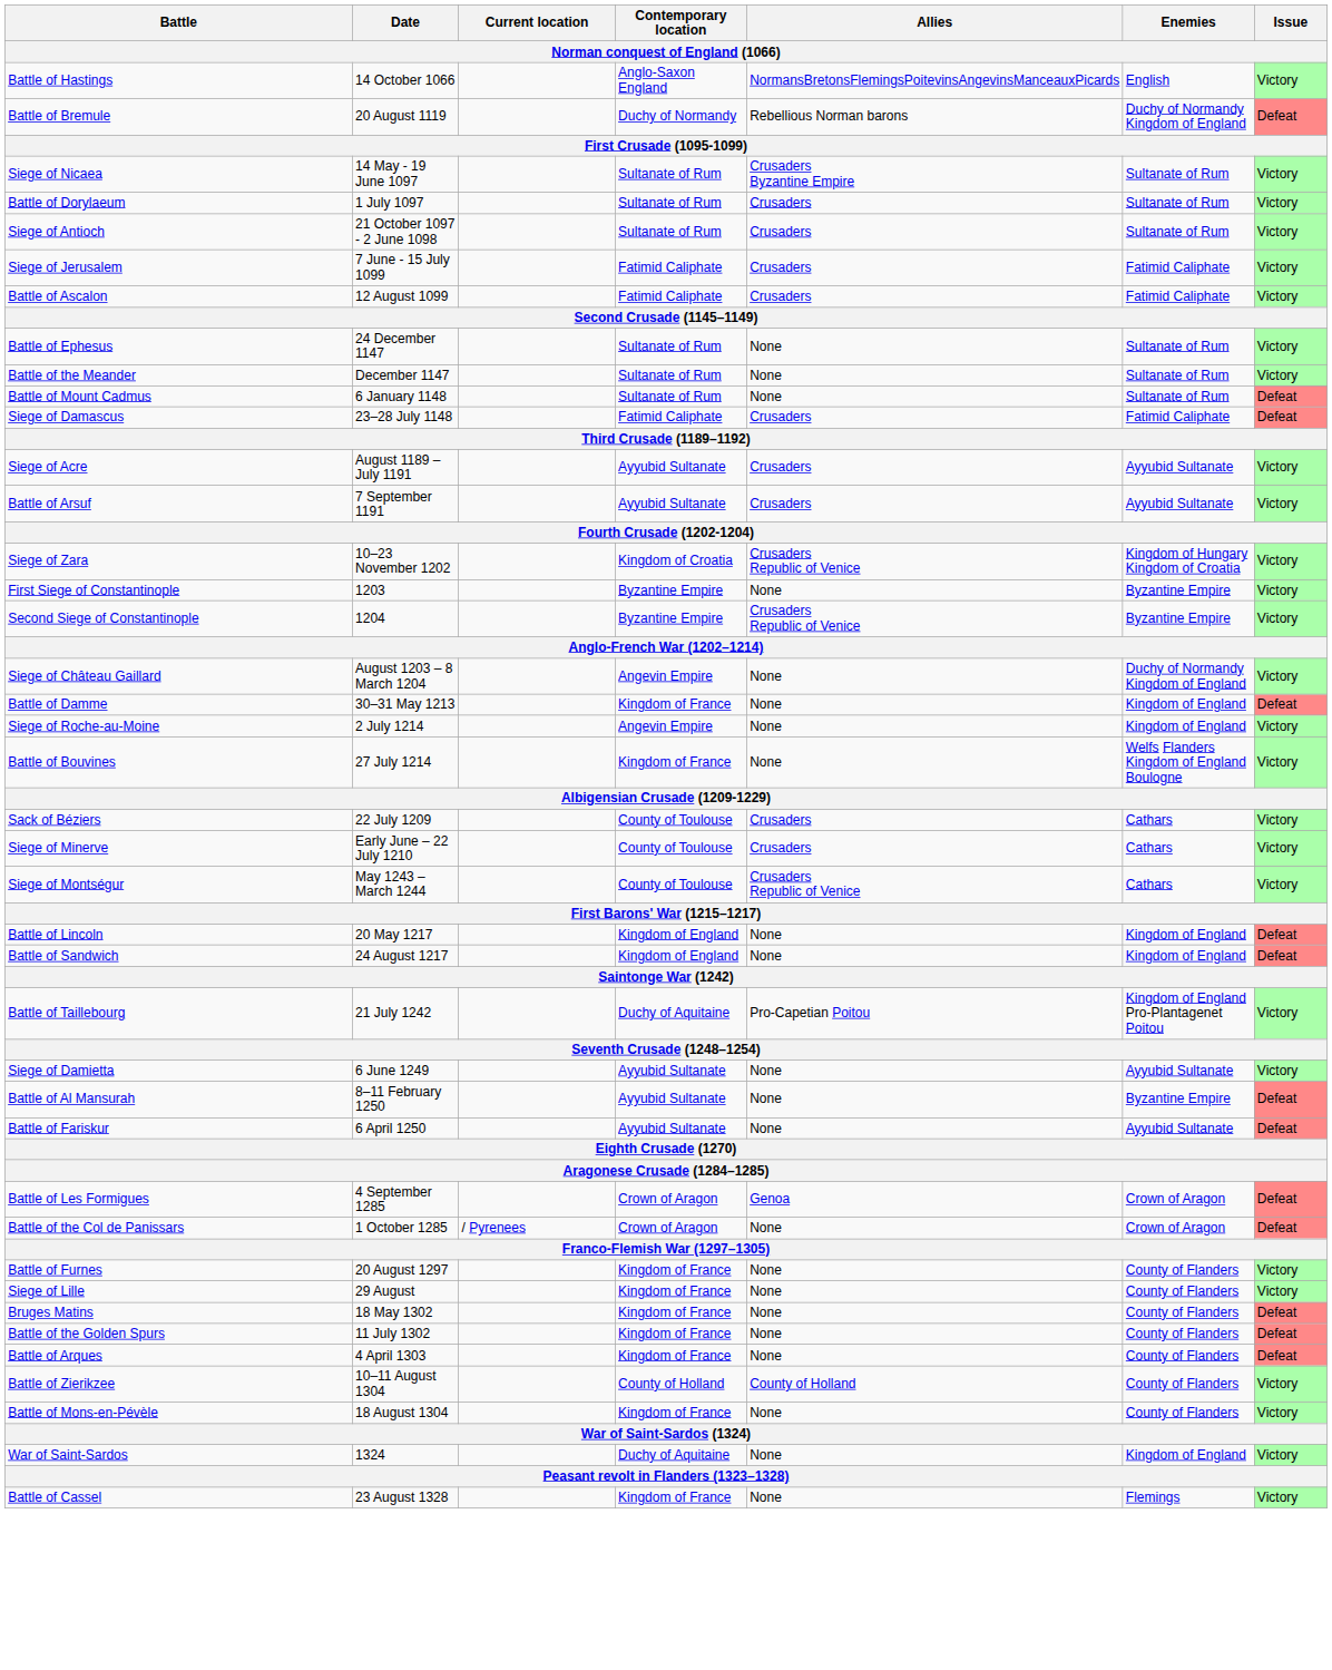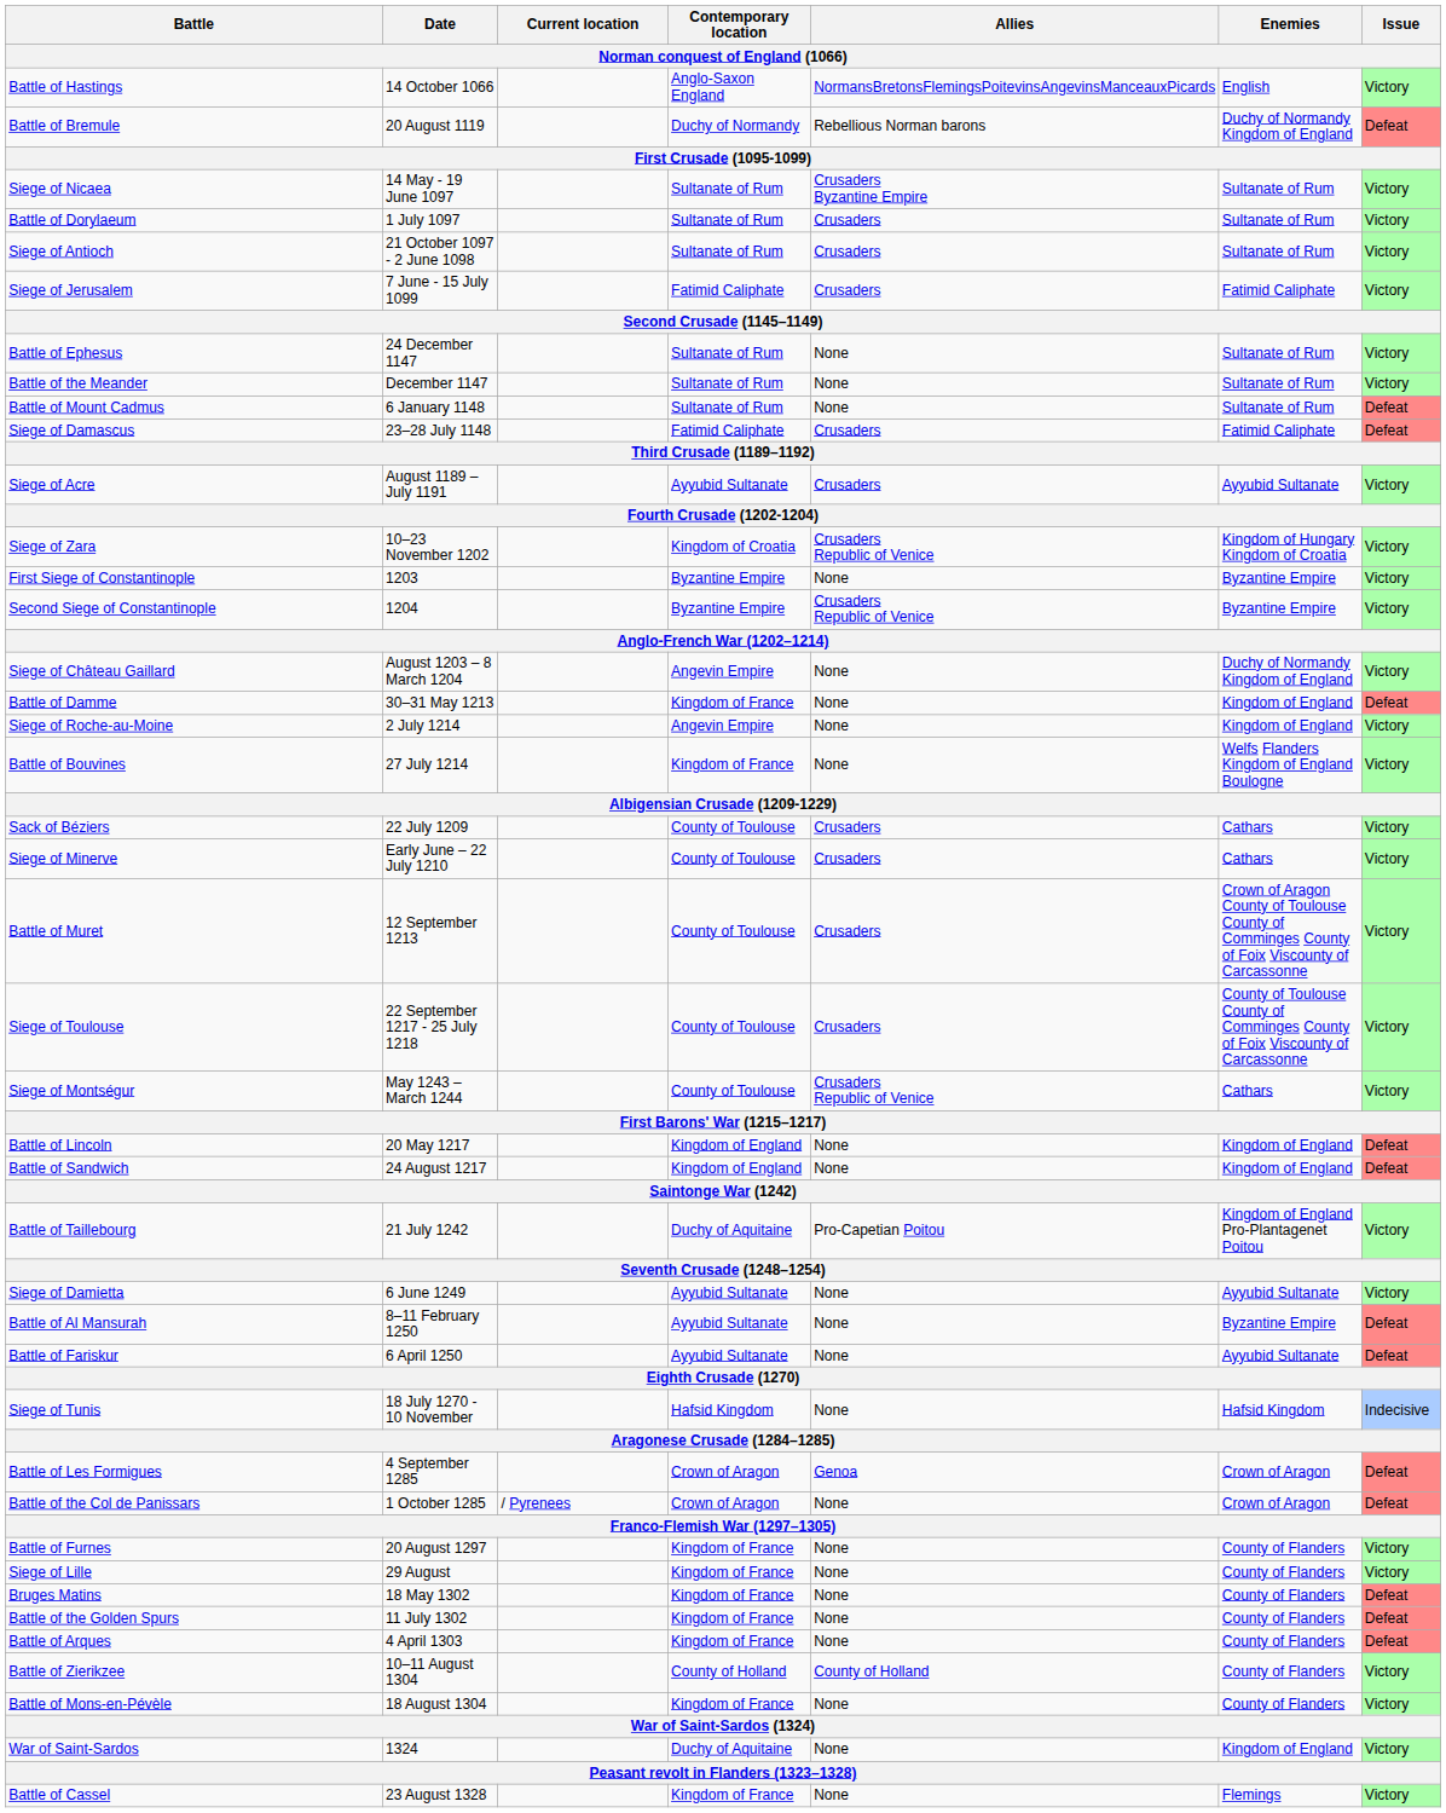 <table class="wikitable sortable" width="100%">
 <tr>
 <th>Battle</th>
 <th width="120">Date</th>
 <th width="180">Current location</th>
 <th width="150">Contemporary location</th>
 <th width="150">Allies</th>
 <th width="150">Enemies</th>
 <th width="80">Issue</th>
 </tr>
 <tr>
 <th colspan="7"><a href='#'>Norman conquest of England</a> (1066)</th>
 </tr>
 <tr>
 <td><a href='#'>Battle of Hastings</a></td>
 <td>14 October 1066</td>
 <td></td>
 <td><a href='#'>Anglo-Saxon England</a></td>
 <td><a href='#'>Normans</a><a href='#'>Bretons</a><a href='#'>Flemings</a><a href='#'>Poitevins</a><a href='#'>Angevins</a><a href='#'>Manceaux</a><a href='#'>Picards</a></td>
 <td><a href='#'>English</a></td>
 <td style="background:#AFA">Victory</td>
 </tr>
 <tr>
 <td><a href='#'>Battle of Bremule</a></td>
 <td>20 August 1119</td>
 <td></td>
 <td><a href='#'>Duchy of Normandy</a></td>
 <td>Rebellious Norman barons</td>
 <td><a href='#'>Duchy of Normandy</a> <a href='#'>Kingdom of England</a></td>
 <td style="background:#F88">Defeat</td>
 </tr>
 <tr>
 <th colspan="7"><a href='#'>First Crusade</a> (1095-1099)</th>
 </tr>
 <tr>
 <td><a href='#'>Siege of Nicaea</a></td>
 <td>14 May - 19 June 1097</td>
 <td></td>
 <td><a href='#'>Sultanate of Rum</a></td>
 <td> <a href='#'>Crusaders</a><br><a href='#'>Byzantine Empire</a></td>
 <td><a href='#'>Sultanate of Rum</a></td>
 <td style="background:#AFA">Victory</td>
 </tr>
 <tr>
 <td><a href='#'>Battle of Dorylaeum</a></td>
 <td>1 July 1097</td>
 <td></td>
 <td><a href='#'>Sultanate of Rum</a></td>
 <td> <a href='#'>Crusaders</a></td>
 <td><a href='#'>Sultanate of Rum</a></td>
 <td style="background:#AFA">Victory</td>
 </tr>
 <tr>
 <td><a href='#'>Siege of Antioch</a></td>
 <td>21 October 1097 - 2 June 1098</td>
 <td></td>
 <td><a href='#'>Sultanate of Rum</a></td>
 <td> <a href='#'>Crusaders</a></td>
 <td><a href='#'>Sultanate of Rum</a></td>
 <td style="background:#AFA">Victory</td>
 </tr>
 <tr>
 <td><a href='#'>Siege of Jerusalem</a></td>
 <td>7 June - 15 July 1099</td>
 <td></td>
 <td><a href='#'>Fatimid Caliphate</a></td>
 <td> <a href='#'>Crusaders</a></td>
 <td><a href='#'>Fatimid Caliphate</a></td>
 <td style="background:#AFA">Victory</td>
 </tr>
 <tr>
-<td><a href='#'>Battle of Ascalon</a></td>
-<td>12 August 1099</td>
-<td></td>
-<td><a href='#'>Fatimid Caliphate</a></td>
-<td> <a href='#'>Crusaders</a></td>
-<td><a href='#'>Fatimid Caliphate</a></td>
-<td style="background:#AFA">Victory</td>
-</tr>
-<tr>
 <th colspan="7"><a href='#'>Second Crusade</a> (1145–1149)</th>
 </tr>
 <tr>
 <td><a href='#'>Battle of Ephesus</a></td>
 <td>24 December 1147</td>
 <td></td>
 <td><a href='#'>Sultanate of Rum</a></td>
 <td>None</td>
 <td><a href='#'>Sultanate of Rum</a></td>
 <td style="background:#AFA">Victory</td>
 </tr>
 <tr>
 <td><a href='#'>Battle of the Meander</a></td>
 <td>December 1147</td>
 <td></td>
 <td><a href='#'>Sultanate of Rum</a></td>
 <td>None</td>
 <td><a href='#'>Sultanate of Rum</a></td>
 <td style="background:#AFA">Victory</td>
 </tr>
 <tr>
 <td><a href='#'>Battle of Mount Cadmus</a></td>
 <td>6 January 1148</td>
 <td></td>
 <td><a href='#'>Sultanate of Rum</a></td>
 <td>None</td>
 <td><a href='#'>Sultanate of Rum</a></td>
 <td style="background:#F88">Defeat</td>
 </tr>
 <tr>
 <td><a href='#'>Siege of Damascus</a></td>
 <td>23–28 July 1148</td>
 <td></td>
 <td><a href='#'>Fatimid Caliphate</a></td>
 <td> <a href='#'>Crusaders</a></td>
 <td><a href='#'>Fatimid Caliphate</a></td>
 <td style="background:#F88">Defeat</td>
 </tr>
 <tr>
 <th colspan="7"><a href='#'>Third Crusade</a> (1189–1192)</th>
 </tr>
 <tr>
 <td><a href='#'>Siege of Acre</a></td>
 <td>August 1189 – July 1191</td>
-<td></td>
-<td> <a href='#'>Ayyubid Sultanate</a></td>
-<td> <a href='#'>Crusaders</a></td>
-<td> <a href='#'>Ayyubid Sultanate</a></td>
-<td style="background:#AFA">Victory</td>
-</tr>
-<tr>
-<td><a href='#'>Battle of Arsuf</a></td>
-<td>7 September 1191</td>
 <td></td>
 <td> <a href='#'>Ayyubid Sultanate</a></td>
 <td> <a href='#'>Crusaders</a></td>
 <td> <a href='#'>Ayyubid Sultanate</a></td>
 <td style="background:#AFA">Victory</td>
 </tr>
 <tr>
 <th colspan="7"><a href='#'>Fourth Crusade</a> (1202-1204)</th>
 </tr>
 <tr>
 <td><a href='#'>Siege of Zara</a></td>
 <td>10–23 November 1202</td>
 <td></td>
 <td> <a href='#'>Kingdom of Croatia</a></td>
 <td> <a href='#'>Crusaders</a> <br>  <a href='#'>Republic of Venice</a></td>
 <td> <a href='#'>Kingdom of Hungary</a><br> <a href='#'>Kingdom of Croatia</a></td>
 <td style="background:#AFA">Victory</td>
 </tr>
 <tr>
 <td><a href='#'>First Siege of Constantinople</a></td>
 <td>1203</td>
 <td></td>
 <td><a href='#'>Byzantine Empire</a></td>
 <td>None</td>
 <td><a href='#'>Byzantine Empire</a></td>
 <td style="background:#AFA">Victory</td>
 </tr>
 <tr>
 <td><a href='#'>Second Siege of Constantinople</a></td>
 <td>1204</td>
 <td></td>
 <td><a href='#'>Byzantine Empire</a></td>
 <td> <a href='#'>Crusaders</a> <br>  <a href='#'>Republic of Venice</a></td>
 <td><a href='#'>Byzantine Empire</a></td>
 <td style="background:#AFA">Victory</td>
 </tr>
 <tr>
 <th colspan="7"><a href='#'>Anglo-French War (1202–1214)</a></th>
 </tr>
 <tr>
 <td><a href='#'>Siege of Château Gaillard</a></td>
 <td>August 1203 – 8 March 1204</td>
 <td></td>
 <td> <a href='#'>Angevin Empire</a></td>
 <td>None</td>
 <td> <a href='#'>Duchy of Normandy</a> <a href='#'>Kingdom of England</a></td>
 <td style="background:#AFA">Victory</td>
 </tr>
 <tr>
 <td><a href='#'>Battle of Damme</a></td>
 <td>30–31 May 1213</td>
 <td></td>
 <td> <a href='#'>Kingdom of France</a></td>
 <td>None</td>
 <td> <a href='#'>Kingdom of England</a></td>
 <td style="background:#F88">Defeat</td>
 </tr>
 <tr>
 <td><a href='#'>Siege of Roche-au-Moine</a></td>
 <td>2 July 1214</td>
 <td></td>
 <td> <a href='#'>Angevin Empire</a></td>
 <td>None</td>
 <td> <a href='#'>Kingdom of England</a></td>
 <td style="background:#AFA">Victory</td>
 </tr>
 <tr>
 <td><a href='#'>Battle of Bouvines</a></td>
 <td>27 July 1214</td>
 <td></td>
 <td> <a href='#'>Kingdom of France</a></td>
 <td>None</td>
 <td> <a href='#'>Welfs</a> <a href='#'>Flanders</a> <a href='#'>Kingdom of England</a> <a href='#'>Boulogne</a></td>
 <td style="background:#AFA">Victory</td>
 </tr>
 <tr>
 <th colspan="7"><a href='#'>Albigensian Crusade</a> (1209-1229)</th>
 </tr>
 <tr>
 <td><a href='#'>Sack of Béziers</a></td>
 <td>22 July 1209</td>
 <td></td>
 <td> <a href='#'>County of Toulouse</a></td>
 <td> <a href='#'>Crusaders</a></td>
 <td> <a href='#'>Cathars</a></td>
 <td style="background:#AFA">Victory</td>
 </tr>
 <tr>
 <td><a href='#'>Siege of Minerve</a></td>
 <td>Early June – 22 July 1210</td>
 <td></td>
 <td> <a href='#'>County of Toulouse</a></td>
 <td> <a href='#'>Crusaders</a></td>
 <td> <a href='#'>Cathars</a></td>
 <td style="background:#AFA">Victory</td>
 </tr>
 <tr>
+<td><a href='#'>Battle of Muret</a></td>
+<td>12 September 1213</td>
+<td></td>
+<td> <a href='#'>County of Toulouse</a></td>
+<td> <a href='#'>Crusaders</a></td>
+<td> <a href='#'>Crown of Aragon</a> <a href='#'>County of Toulouse</a> <a href='#'>County of Comminges</a> <a href='#'>County of Foix</a> <a href='#'>Viscounty of Carcassonne</a></td>
+<td style="background:#AFA">Victory</td>
+</tr>
+<tr>
+<td><a href='#'>Siege of Toulouse</a></td>
+<td>22 September 1217 - 25 July 1218</td>
+<td></td>
+<td> <a href='#'>County of Toulouse</a></td>
+<td> <a href='#'>Crusaders</a></td>
+<td> <a href='#'>County of Toulouse</a> <a href='#'>County of Comminges</a> <a href='#'>County of Foix</a> <a href='#'>Viscounty of Carcassonne</a></td>
+<td style="background:#AFA">Victory</td>
+</tr>
+<tr>
 <td><a href='#'>Siege of Montségur</a></td>
 <td>May 1243 – March 1244</td>
 <td></td>
 <td> <a href='#'>County of Toulouse</a></td>
 <td> <a href='#'>Crusaders</a> <br>  <a href='#'>Republic of Venice</a></td>
 <td> <a href='#'>Cathars</a></td>
 <td style="background:#AFA">Victory</td>
 </tr>
 <tr>
 <th colspan="7"><a href='#'>First Barons' War</a> (1215–1217)</th>
 </tr>
 <tr>
 <td><a href='#'>Battle of Lincoln</a></td>
 <td>20 May 1217</td>
 <td></td>
 <td> <a href='#'>Kingdom of England</a></td>
 <td>None</td>
 <td> <a href='#'>Kingdom of England</a></td>
 <td style="background:#F88">Defeat</td>
 </tr>
 <tr>
 <td><a href='#'>Battle of Sandwich</a></td>
 <td>24 August 1217</td>
 <td></td>
 <td> <a href='#'>Kingdom of England</a></td>
 <td>None</td>
 <td> <a href='#'>Kingdom of England</a></td>
 <td style="background:#F88">Defeat</td>
 </tr>
 <tr>
 <th colspan="7"><a href='#'>Saintonge War</a> (1242)</th>
 </tr>
 <tr>
 <td><a href='#'>Battle of Taillebourg</a></td>
 <td>21 July 1242</td>
 <td></td>
 <td> <a href='#'>Duchy of Aquitaine</a></td>
 <td> Pro-Capetian <a href='#'>Poitou</a></td>
 <td> <a href='#'>Kingdom of England</a> Pro-Plantagenet <a href='#'>Poitou</a></td>
 <td style="background:#AFA">Victory</td>
 </tr>
 <tr>
 <th colspan="7"><a href='#'>Seventh Crusade</a> (1248–1254)</th>
 </tr>
 <tr>
 <td><a href='#'>Siege of Damietta</a></td>
 <td>6 June 1249</td>
 <td></td>
 <td> <a href='#'>Ayyubid Sultanate</a></td>
 <td>None</td>
 <td> <a href='#'>Ayyubid Sultanate</a></td>
 <td style="background:#AFA">Victory</td>
 </tr>
 <tr>
 <td><a href='#'>Battle of Al Mansurah</a></td>
 <td>8–11 February 1250</td>
 <td></td>
 <td> <a href='#'>Ayyubid Sultanate</a></td>
 <td>None</td>
 <td><a href='#'>Byzantine Empire</a></td>
 <td style="background:#F88">Defeat</td>
 </tr>
 <tr>
 <td><a href='#'>Battle of Fariskur</a></td>
 <td>6 April 1250</td>
 <td></td>
 <td> <a href='#'>Ayyubid Sultanate</a></td>
 <td>None</td>
 <td> <a href='#'>Ayyubid Sultanate</a></td>
 <td style="background:#F88">Defeat</td>
 </tr>
 <tr>
 <th colspan="7"><a href='#'>Eighth Crusade</a> (1270)</th>
+</tr>
+<tr>
+<td><a href='#'>Siege of Tunis</a></td>
+<td>18 July 1270 - 10 November</td>
+<td></td>
+<td> <a href='#'>Hafsid Kingdom</a></td>
+<td>None</td>
+<td> <a href='#'>Hafsid Kingdom</a></td>
+<td style="background:#ACF">Indecisive</td>
 </tr>
 <tr>
 <th colspan="7"><a href='#'>Aragonese Crusade</a> (1284–1285)</th>
 </tr>
 <tr>
 <td><a href='#'>Battle of Les Formigues</a></td>
 <td>4 September 1285</td>
 <td></td>
 <td> <a href='#'>Crown of Aragon</a></td>
 <td> <a href='#'>Genoa</a></td>
 <td> <a href='#'>Crown of Aragon</a></td>
 <td style="background:#F88">Defeat</td>
 </tr>
 <tr>
 <td><a href='#'>Battle of the Col de Panissars</a></td>
 <td>1 October 1285</td>
 <td>/ <a href='#'>Pyrenees</a></td>
 <td> <a href='#'>Crown of Aragon</a></td>
 <td>None</td>
 <td> <a href='#'>Crown of Aragon</a></td>
 <td style="background:#F88">Defeat</td>
 </tr>
 <tr>
 <th colspan="7"><a href='#'>Franco-Flemish War (1297–1305)</a></th>
 </tr>
 <tr>
 <td><a href='#'>Battle of Furnes</a></td>
 <td>20 August 1297</td>
 <td></td>
 <td> <a href='#'>Kingdom of France</a></td>
 <td>None</td>
 <td> <a href='#'>County of Flanders</a></td>
 <td style="background:#AFA">Victory</td>
 </tr>
 <tr>
 <td><a href='#'>Siege of Lille</a></td>
 <td>29 August</td>
 <td></td>
 <td> <a href='#'>Kingdom of France</a></td>
 <td>None</td>
 <td> <a href='#'>County of Flanders</a></td>
 <td style="background:#AFA">Victory</td>
 </tr>
 <tr>
 <td><a href='#'>Bruges Matins</a></td>
 <td>18 May 1302</td>
 <td></td>
 <td> <a href='#'>Kingdom of France</a></td>
 <td>None</td>
 <td> <a href='#'>County of Flanders</a></td>
 <td style="background:#F88">Defeat</td>
 </tr>
 <tr>
 <td><a href='#'>Battle of the Golden Spurs</a></td>
 <td>11 July 1302</td>
 <td></td>
 <td> <a href='#'>Kingdom of France</a></td>
 <td>None</td>
 <td> <a href='#'>County of Flanders</a></td>
 <td style="background:#F88">Defeat</td>
 </tr>
 <tr>
 <td><a href='#'>Battle of Arques</a></td>
 <td>4 April 1303</td>
 <td></td>
 <td> <a href='#'>Kingdom of France</a></td>
 <td>None</td>
 <td> <a href='#'>County of Flanders</a></td>
 <td style="background:#F88">Defeat</td>
 </tr>
 <tr>
 <td><a href='#'>Battle of Zierikzee</a></td>
 <td>10–11 August 1304</td>
 <td></td>
 <td> <a href='#'>County of Holland</a></td>
 <td> <a href='#'>County of Holland</a></td>
 <td> <a href='#'>County of Flanders</a></td>
 <td style="background:#AFA">Victory</td>
 </tr>
 <tr>
 <td><a href='#'>Battle of Mons-en-Pévèle</a></td>
 <td>18 August 1304</td>
 <td></td>
 <td> <a href='#'>Kingdom of France</a></td>
 <td>None</td>
 <td> <a href='#'>County of Flanders</a></td>
 <td style="background:#AFA">Victory</td>
 </tr>
 <tr>
 <th colspan="7"><a href='#'>War of Saint-Sardos</a> (1324)</th>
 </tr>
 <tr>
 <td><a href='#'>War of Saint-Sardos</a></td>
 <td>1324</td>
 <td></td>
 <td> <a href='#'>Duchy of Aquitaine</a></td>
 <td>None</td>
 <td> <a href='#'>Kingdom of England</a></td>
 <td style="background:#AFA">Victory</td>
 </tr>
 <tr>
 <th colspan="7"><a href='#'>Peasant revolt in Flanders (1323–1328)</a></th>
 </tr>
 <tr>
 <td><a href='#'>Battle of Cassel</a></td>
 <td>23 August 1328</td>
 <td></td>
 <td> <a href='#'>Kingdom of France</a></td>
 <td>None</td>
 <td><a href='#'>Flemings</a></td>
 <td style="background:#AFA">Victory</td>
 </tr>
 </table>
